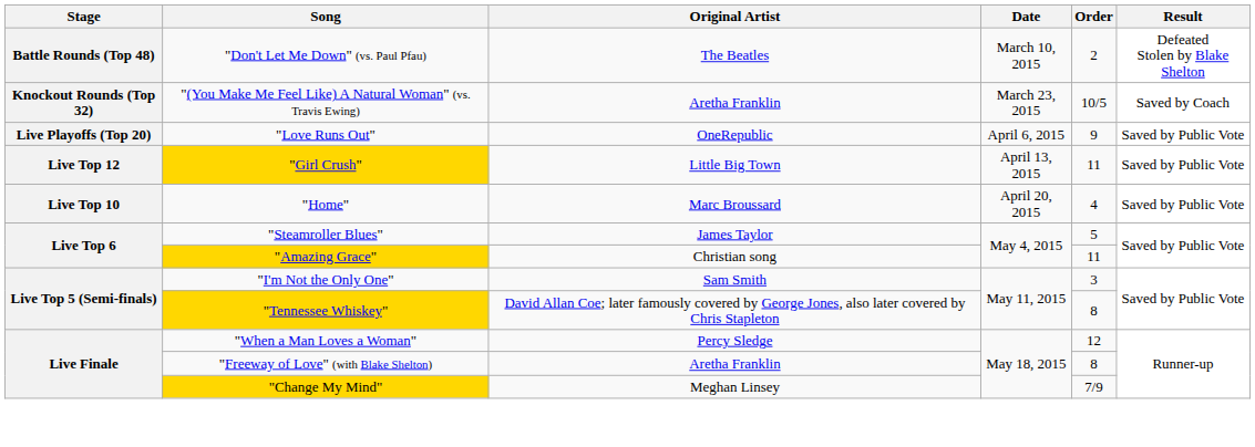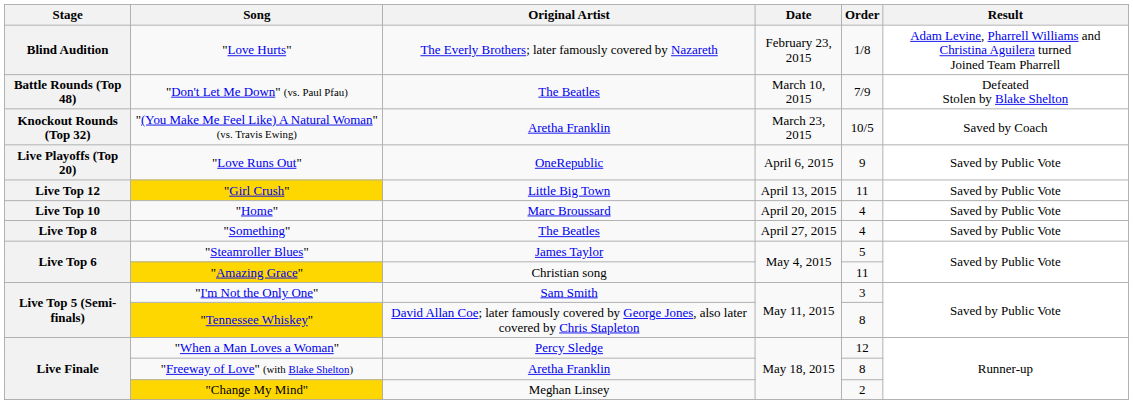 <table class="wikitable" style="text-align:center; font-size:90%; line-height:16px;">
 <tr>
 <th scope="col">Stage</th>
 <th scope="col">Song</th>
 <th scope="col">Original Artist</th>
 <th scope="col">Date</th>
 <th scope="col">Order</th>
 <th scope="col">Result</th>
 </tr>
 <tr>
+<th scope="row">Blind Audition</th>
+<td>"<a href='#'>Love Hurts</a>"</td>
+<td><a href='#'>The Everly Brothers</a>; later famously covered by <a href='#'>Nazareth</a></td>
+<td>February 23, 2015</td>
+<td>1/8</td>
+<td style="background:white;"><a href='#'>Adam Levine</a>, <a href='#'>Pharrell Williams</a> and <a href='#'>Christina Aguilera</a> turned <br> Joined Team Pharrell</td>
+</tr>
+<tr>
 <th scope="row">Battle Rounds (Top 48)</th>
 <td>"<a href='#'>Don't Let Me Down</a>" <small>(vs. Paul Pfau)</small></td>
 <td><a href='#'>The Beatles</a></td>
 <td>March 10, 2015</td>
-<td>2</td>
+<td>7/9</td>
 <td style="background:white;">Defeated <br> Stolen by <a href='#'>Blake Shelton</a></td>
 </tr>
 <tr>
 <th scope="row">Knockout Rounds (Top 32)</th>
 <td>"<a href='#'>(You Make Me Feel Like) A Natural Woman</a>"  <small>(vs. Travis Ewing)</small></td>
 <td><a href='#'>Aretha Franklin</a></td>
 <td>March 23, 2015</td>
 <td>10/5</td>
 <td style="background:white;">Saved by Coach</td>
 </tr>
 <tr>
 <th scope="row">Live Playoffs (Top 20)</th>
 <td>"<a href='#'>Love Runs Out</a>"</td>
 <td><a href='#'>OneRepublic</a></td>
 <td>April 6, 2015</td>
 <td>9</td>
 <td style="background:white;">Saved by Public Vote</td>
 </tr>
 <tr>
 <th scope="row">Live Top 12</th>
 <td style="background:gold;">"<a href='#'>Girl Crush</a>"</td>
 <td><a href='#'>Little Big Town</a></td>
 <td>April 13, 2015</td>
 <td>11</td>
 <td style="background:white;">Saved by Public Vote</td>
 </tr>
 <tr>
 <th scope="row">Live Top 10</th>
 <td>"<a href='#'>Home</a>"</td>
 <td><a href='#'>Marc Broussard</a></td>
 <td>April 20, 2015</td>
+<td>4</td>
+<td style="background:white;">Saved by Public Vote</td>
+</tr>
+<tr>
+<th scope="row">Live Top 8</th>
+<td>"<a href='#'>Something</a>"</td>
+<td><a href='#'>The Beatles</a></td>
+<td>April 27, 2015</td>
 <td>4</td>
 <td style="background:white;">Saved by Public Vote</td>
 </tr>
 <tr>
 <th scope="row" rowspan="2">Live Top 6</th>
 <td>"<a href='#'>Steamroller Blues</a>"</td>
 <td><a href='#'>James Taylor</a></td>
 <td rowspan="2">May 4, 2015</td>
 <td>5</td>
 <td rowspan="2" style="background:white;">Saved by Public Vote</td>
 </tr>
 <tr>
 <td style="background:gold;">"<a href='#'>Amazing Grace</a>"</td>
 <td>Christian song</td>
 <td>11</td>
 </tr>
 <tr>
 <th scope="row" rowspan="2">Live Top 5 (Semi-finals)</th>
 <td>"<a href='#'>I'm Not the Only One</a>"</td>
 <td><a href='#'>Sam Smith</a></td>
 <td rowspan="2">May 11, 2015</td>
 <td>3</td>
 <td rowspan="2" style="background:white;">Saved by Public Vote</td>
 </tr>
 <tr>
 <td style="background:gold;">"<a href='#'>Tennessee Whiskey</a>"</td>
 <td><a href='#'>David Allan Coe</a>; later famously covered by <a href='#'>George Jones</a>, also later covered by <a href='#'>Chris Stapleton</a></td>
 <td>8</td>
 </tr>
 <tr>
 <th scope="row" rowspan="3">Live Finale</th>
 <td>"<a href='#'>When a Man Loves a Woman</a>"</td>
 <td><a href='#'>Percy Sledge</a></td>
 <td rowspan="3">May 18, 2015</td>
 <td>12</td>
 <td rowspan="3" style="background:white;">Runner-up</td>
 </tr>
 <tr>
 <td>"<a href='#'>Freeway of Love</a>" <small>(with <a href='#'>Blake Shelton</a>) </small></td>
 <td><a href='#'>Aretha Franklin</a></td>
 <td>8</td>
 </tr>
 <tr>
 <td style="background:gold;">"Change My Mind"</td>
 <td>Meghan Linsey</td>
-<td>7/9</td>
+<td>2</td>
 </tr>
 </table>
